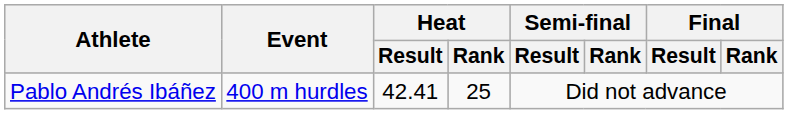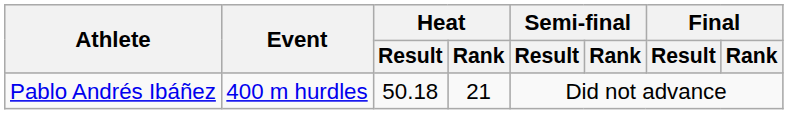 <table class=wikitable style=font-size:90%>
 <tr>
 <th rowspan=2>Athlete</th>
 <th rowspan=2>Event</th>
 <th colspan=2>Heat</th>
 <th colspan=2>Semi-final</th>
 <th colspan=2>Final</th>
 </tr>
 <tr style=font-size:95%>
 <th>Result</th>
 <th>Rank</th>
 <th>Result</th>
 <th>Rank</th>
 <th>Result</th>
 <th>Rank</th>
 </tr>
 <tr align=center>
 <td align=left><a href='#'>Pablo Andrés Ibáñez</a></td>
 <td align=left><a href='#'>400 m hurdles</a></td>
-<td>42.41</td>
-<td>25</td>
+<td>50.18</td>
+<td>21</td>
 <td colspan="4">Did not advance</td>
 </tr>
 </table>
